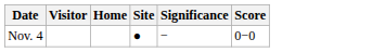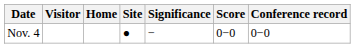 <table class="wikitable">
 <tr>
 <th>Date</th>
 <th>Visitor</th>
 <th>Home</th>
 <th>Site</th>
 <th>Significance</th>
 <th>Score</th>
+<th>Conference record</th>
 </tr>
 <tr style="background:#FFF;">
 <td>Nov. 4</td>
 <td></td>
 <td></td>
 <td>●</td>
 <td>−</td>
 <td>0−0</td>
+<td>0−0</td>
 </tr>
 </table>
